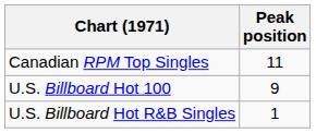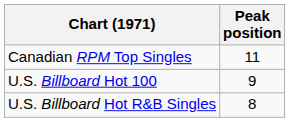 <table class="wikitable sortable">
 <tr>
 <th>Chart (1971)</th>
 <th>Peak<br>position</th>
 </tr>
 <tr>
 <td>Canadian <a href='#'><em>RPM</em> Top Singles</a></td>
 <td style="text-align:center;">11</td>
 </tr>
 <tr>
 <td>U.S. <a href='#'><em>Billboard</em> Hot 100</a></td>
 <td style="text-align:center;">9</td>
 </tr>
 <tr>
 <td>U.S. <em>Billboard</em> <a href='#'>Hot R&B Singles</a></td>
-<td style="text-align:center;">1</td>
+<td style="text-align:center;">8</td>
 </tr>
 </table>
